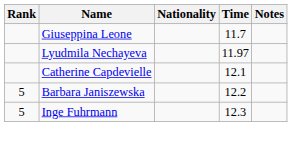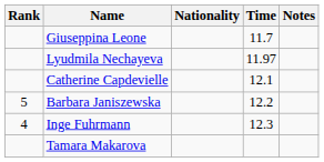 <table class="wikitable sortable" style="text-align:center">
 <tr>
 <th>Rank</th>
 <th>Name</th>
 <th>Nationality</th>
 <th>Time</th>
 <th>Notes</th>
 </tr>
 <tr>
 <td></td>
 <td align=left><a href='#'>Giuseppina Leone</a></td>
 <td align=left></td>
 <td>11.7</td>
 <td></td>
 </tr>
 <tr>
 <td></td>
 <td align=left><a href='#'>Lyudmila Nechayeva</a></td>
 <td align=left></td>
 <td>11.97</td>
 <td></td>
 </tr>
 <tr>
 <td></td>
 <td align=left><a href='#'>Catherine Capdevielle</a></td>
 <td align=left></td>
 <td>12.1</td>
 <td></td>
 </tr>
 <tr>
 <td>5</td>
 <td align=left><a href='#'>Barbara Janiszewska</a></td>
 <td align=left></td>
 <td>12.2</td>
 <td></td>
 </tr>
 <tr>
-<td>5</td>
+<td>4</td>
 <td align=left><a href='#'>Inge Fuhrmann</a></td>
 <td align=left></td>
 <td>12.3</td>
 <td></td>
 </tr>
+<tr>
+<td></td>
+<td align=left><a href='#'>Tamara Makarova</a></td>
+<td align=left></td>
+<td></td>
+<td></td>
+</tr>
 </table>
